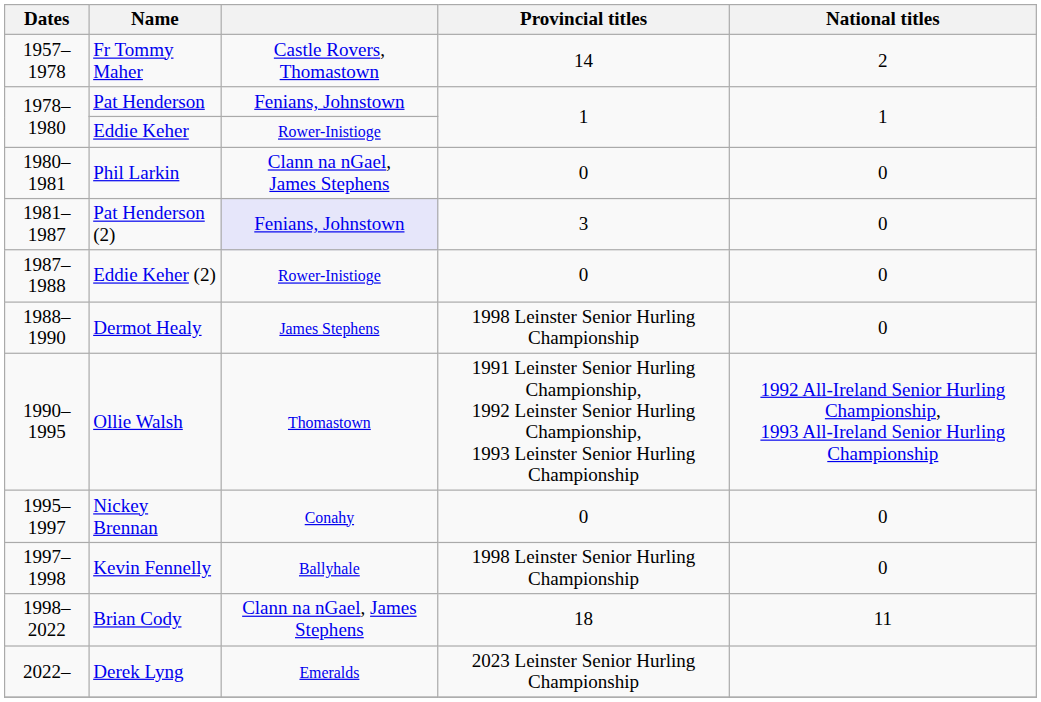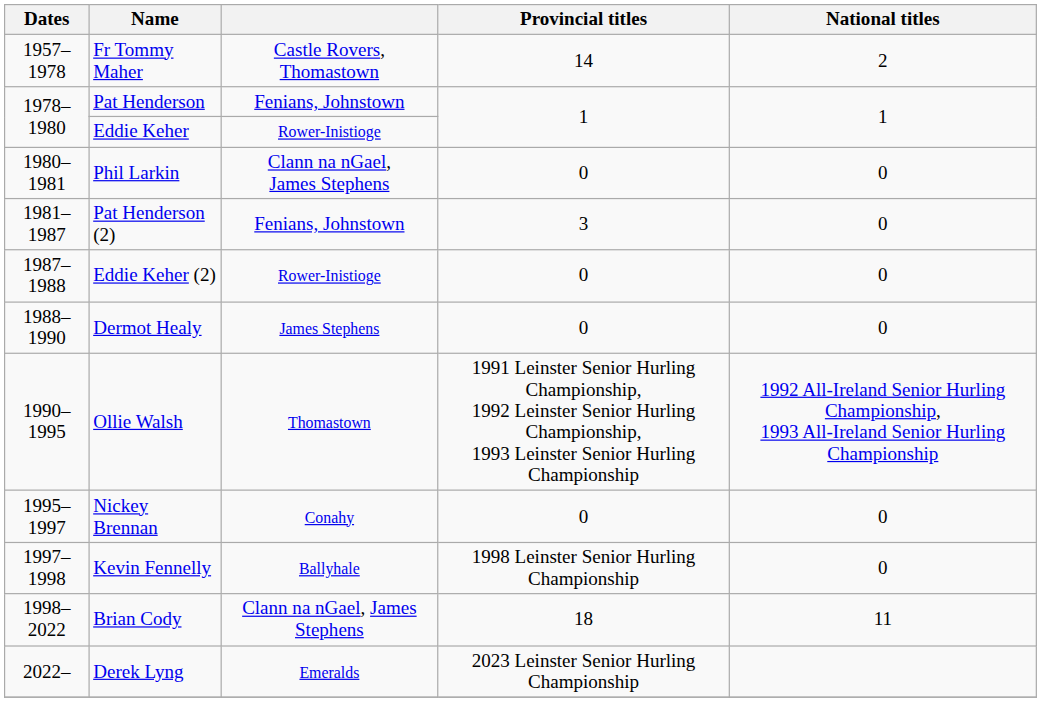 <table class="wikitable sortable" style="text-align: center;">
 <tr>
 <th>Dates</th>
 <th>Name</th>
 <th></th>
 <th>Provincial titles</th>
 <th>National titles</th>
 </tr>
 <tr>
 <td>1957–1978</td>
 <td style="text-align: left;"><a href='#'>Fr Tommy Maher</a></td>
 <td><a href='#'>Castle Rovers</a>,<br><a href='#'>Thomastown</a></td>
 <td>14</td>
 <td>2</td>
 </tr>
 <tr>
 <td rowspan= "2">1978–1980</td>
 <td style="text-align: left;"><a href='#'>Pat Henderson</a></td>
 <td><a href='#'>Fenians, Johnstown</a></td>
 <td rowspan= "2">1</td>
 <td rowspan= "2">1</td>
 </tr>
 <tr>
 <td style="text-align: left;"><a href='#'>Eddie Keher</a></td>
 <td><small><a href='#'>Rower-Inistioge</a></small></td>
 </tr>
 <tr>
 <td>1980–1981</td>
 <td style="text-align: left;"><a href='#'>Phil Larkin</a></td>
 <td><a href='#'>Clann na nGael</a>,<br><a href='#'>James Stephens</a></td>
 <td>0</td>
 <td>0</td>
 </tr>
 <tr>
 <td>1981–1987</td>
 <td style="text-align: left;"><a href='#'>Pat Henderson</a> (2)</td>
-<td style="background: lavender;"><a href='#'>Fenians, Johnstown</a></td>
+<td><a href='#'>Fenians, Johnstown</a></td>
 <td>3</td>
 <td>0</td>
 </tr>
 <tr>
 <td>1987–1988</td>
 <td style="text-align: left;"><a href='#'>Eddie Keher</a> (2)</td>
 <td><small><a href='#'>Rower-Inistioge</a></small></td>
 <td>0</td>
 <td>0</td>
 </tr>
 <tr>
 <td>1988–1990</td>
 <td style="text-align: left;"><a href='#'>Dermot Healy</a></td>
 <td><small><a href='#'>James Stephens</a></small></td>
-<td>1998 Leinster Senior Hurling Championship</td>
+<td>0</td>
 <td>0</td>
 </tr>
 <tr>
 <td>1990–1995</td>
 <td style="text-align: left;"><a href='#'>Ollie Walsh</a></td>
 <td><small><a href='#'>Thomastown</a></small></td>
 <td>1991 Leinster Senior Hurling Championship,<br>1992 Leinster Senior Hurling Championship,<br>1993 Leinster Senior Hurling Championship</td>
 <td><a href='#'>1992 All-Ireland Senior Hurling Championship</a>,<br><a href='#'>1993 All-Ireland Senior Hurling Championship</a></td>
 </tr>
 <tr>
 <td>1995–1997</td>
 <td style="text-align: left;"><a href='#'>Nickey Brennan</a></td>
 <td><small><a href='#'>Conahy</a></small></td>
 <td>0</td>
 <td>0</td>
 </tr>
 <tr>
 <td>1997–1998</td>
 <td style="text-align: left;"><a href='#'>Kevin Fennelly</a></td>
 <td><small><a href='#'>Ballyhale</a></small></td>
 <td>1998 Leinster Senior Hurling Championship</td>
 <td>0</td>
 </tr>
 <tr>
 <td>1998–2022</td>
 <td style="text-align: left;"><a href='#'>Brian Cody</a></td>
 <td><a href='#'>Clann na nGael</a>, <a href='#'>James Stephens</a></td>
 <td>18</td>
 <td>11</td>
 </tr>
 <tr>
 <td>2022–</td>
 <td style="text-align: left;"><a href='#'>Derek Lyng</a></td>
 <td><small><a href='#'>Emeralds</a></small></td>
 <td>2023 Leinster Senior Hurling Championship</td>
 <td></td>
 </tr>
 <tr>
 </tr>
 </table>
